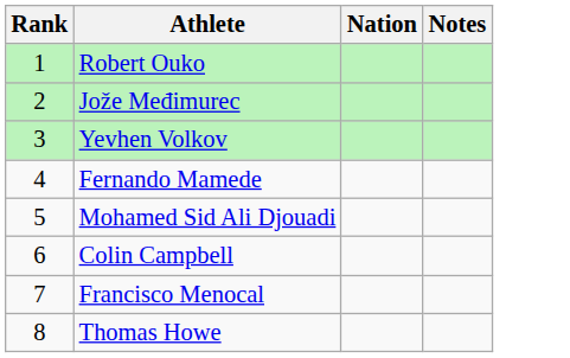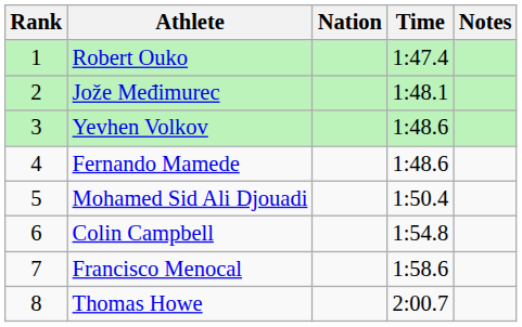 <table class="wikitable sortable" style="text-align:center">
 <tr>
 <th>Rank</th>
 <th>Athlete</th>
 <th>Nation</th>
+<th>Time</th>
 <th>Notes</th>
 </tr>
 <tr style="background:#bbf3bb;">
 <td>1</td>
 <td align=left><a href='#'>Robert Ouko</a></td>
 <td align=left></td>
+<td>1:47.4</td>
 <td></td>
 </tr>
 <tr style="background:#bbf3bb;">
 <td>2</td>
 <td align=left><a href='#'>Jože Međimurec</a></td>
 <td align=left></td>
+<td>1:48.1</td>
 <td></td>
 </tr>
 <tr style="background:#bbf3bb;">
 <td>3</td>
 <td align=left><a href='#'>Yevhen Volkov</a></td>
 <td align=left></td>
+<td>1:48.6</td>
 <td></td>
 </tr>
 <tr>
 <td>4</td>
 <td align=left><a href='#'>Fernando Mamede</a></td>
 <td align=left></td>
+<td>1:48.6</td>
 <td></td>
 </tr>
 <tr>
 <td>5</td>
 <td align=left><a href='#'>Mohamed Sid Ali Djouadi</a></td>
 <td align=left></td>
+<td>1:50.4</td>
 <td></td>
 </tr>
 <tr>
 <td>6</td>
 <td align=left><a href='#'>Colin Campbell</a></td>
 <td align=left></td>
+<td>1:54.8</td>
 <td></td>
 </tr>
 <tr>
 <td>7</td>
 <td align=left><a href='#'>Francisco Menocal</a></td>
 <td align=left></td>
+<td>1:58.6</td>
 <td></td>
 </tr>
 <tr>
 <td>8</td>
 <td align=left><a href='#'>Thomas Howe</a></td>
 <td align=left></td>
+<td>2:00.7</td>
 <td></td>
 </tr>
 </table>
